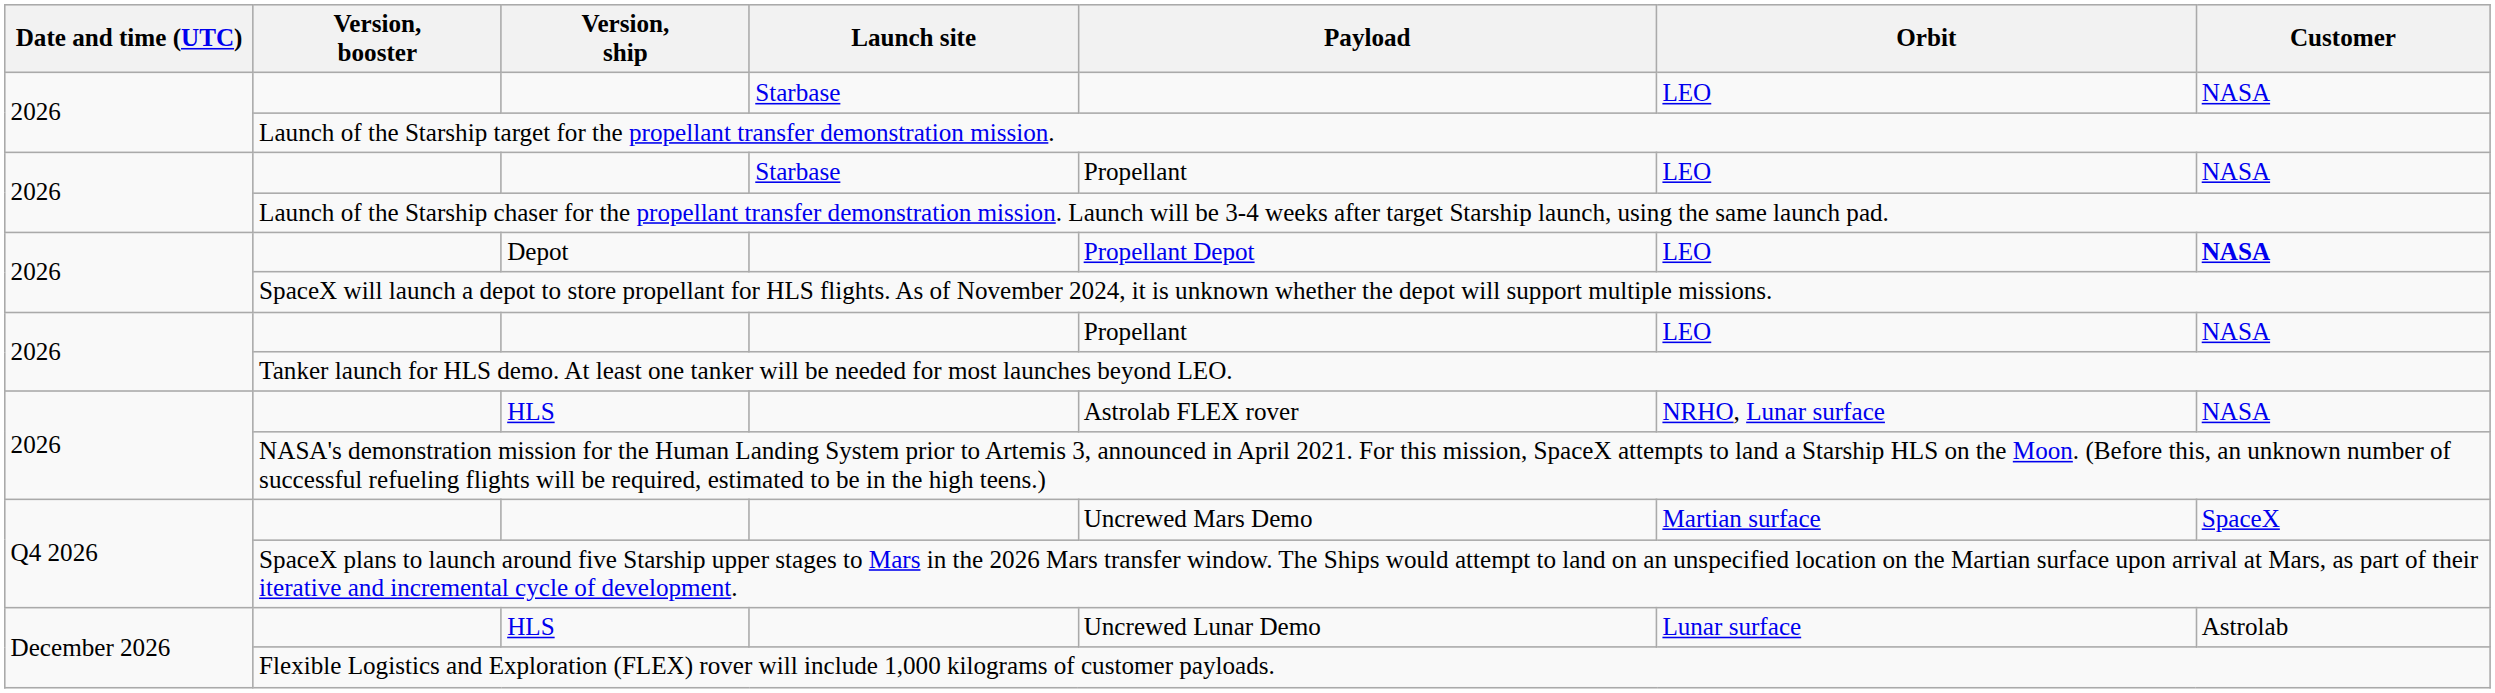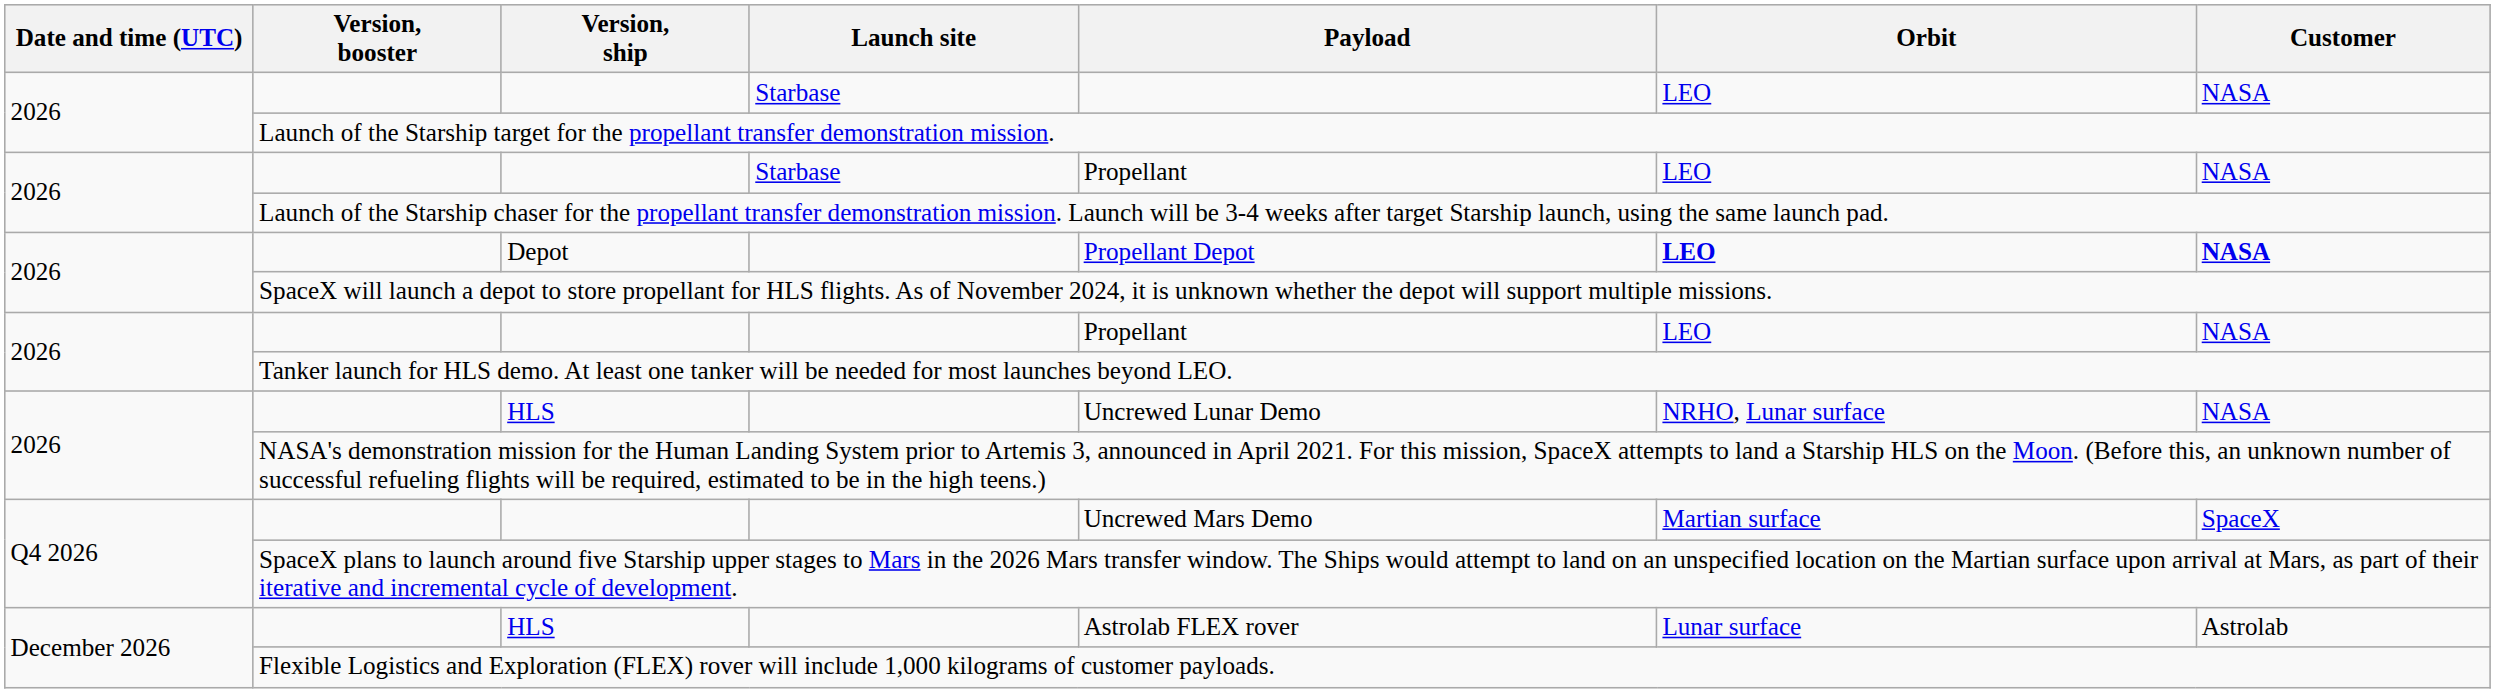 <table class="wikitable sticky-header" id="2026" style="width: 100%;">
 <tr>
 <th scope="col" style="width: 10%;">Date and time (<a href='#'>UTC</a>)</th>
 <th scope="col">Version,<br>booster</th>
 <th scope="col">Version,<br>ship</th>
 <th scope="col">Launch site</th>
 <th scope="col">Payload</th>
 <th scope="col">Orbit</th>
 <th scope="col">Customer</th>
 </tr>
 <tr>
 <td rowspan="2">2026</td>
 <td></td>
 <td></td>
 <td><a href='#'>Starbase</a></td>
 <td></td>
 <td><a href='#'>LEO</a></td>
 <td><a href='#'>NASA</a></td>
 </tr>
 <tr>
 <td colspan="6">Launch of the Starship target for the <a href='#'>propellant transfer demonstration mission</a>.</td>
 </tr>
 <tr>
 <td rowspan="2">2026</td>
 <td></td>
 <td></td>
 <td><a href='#'>Starbase</a></td>
 <td>Propellant</td>
 <td><a href='#'>LEO</a></td>
 <td><a href='#'>NASA</a></td>
 </tr>
 <tr>
 <td colspan="6">Launch of the Starship chaser for the <a href='#'>propellant transfer demonstration mission</a>. Launch will be 3-4 weeks after target Starship launch, using the same launch pad.</td>
 </tr>
 <tr>
 <td rowspan="2">2026</td>
 <td></td>
 <td>Depot</td>
 <td></td>
 <td><a href='#'>Propellant Depot</a></td>
-<td><a href='#'>LEO</a></td>
+<td><strong><a href='#'>LEO</a></strong></td>
 <td><strong><a href='#'>NASA</a></strong></td>
 </tr>
 <tr>
 <td colspan="6">SpaceX will launch a depot to store propellant for HLS flights. As of November 2024, it is unknown whether the depot will support multiple missions.</td>
 </tr>
 <tr>
 <td rowspan="2">2026</td>
 <td></td>
 <td></td>
 <td></td>
 <td>Propellant</td>
 <td><a href='#'>LEO</a></td>
 <td><a href='#'>NASA</a></td>
 </tr>
 <tr>
 <td colspan="6">Tanker launch for HLS demo. At least one tanker will be needed for most launches beyond LEO.</td>
 </tr>
 <tr>
 <td rowspan=2>2026</td>
 <td></td>
 <td><a href='#'>HLS</a></td>
 <td></td>
-<td>Astrolab FLEX rover </td>
+<td>Uncrewed Lunar Demo</td>
 <td><a href='#'>NRHO</a>, <a href='#'>Lunar surface</a></td>
 <td><a href='#'>NASA</a></td>
 </tr>
 <tr>
 <td colspan="6">NASA's demonstration mission for the Human Landing System prior to Artemis 3, announced in April 2021. For this mission, SpaceX attempts to land a Starship HLS on the <a href='#'>Moon</a>. (Before this, an unknown number of successful refueling flights will be required, estimated to be in the high teens.)</td>
 </tr>
 <tr>
 <td rowspan="2">Q4 2026</td>
 <td></td>
 <td></td>
 <td></td>
 <td>Uncrewed Mars Demo</td>
 <td><a href='#'>Martian surface</a></td>
 <td><a href='#'>SpaceX</a></td>
 </tr>
 <tr>
 <td colspan="6">SpaceX plans to launch around five Starship upper stages to <a href='#'>Mars</a> in the 2026 Mars transfer window. The Ships would attempt to land on an unspecified location on the Martian surface upon arrival at Mars, as part of their <a href='#'>iterative and incremental cycle of development</a>.</td>
 </tr>
 <tr>
 <td rowspan="2">December 2026</td>
 <td></td>
 <td><a href='#'>HLS</a></td>
 <td></td>
-<td>Uncrewed Lunar Demo</td>
+<td>Astrolab FLEX rover </td>
 <td><a href='#'>Lunar surface</a></td>
 <td>Astrolab</td>
 </tr>
 <tr>
 <td colspan="6">Flexible Logistics and Exploration (FLEX) rover will include 1,000 kilograms of customer payloads.</td>
 </tr>
 </table>
